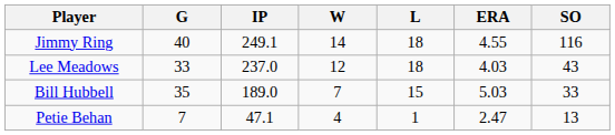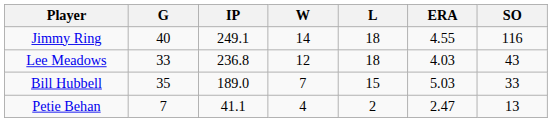 <table class="wikitable sortable">
 <tr>
 <th bgcolor="#DDDDFF" width="16%">Player</th>
 <th bgcolor="#DDDDFF" width="9%">G</th>
 <th bgcolor="#DDDDFF" width="9%">IP</th>
 <th bgcolor="#DDDDFF" width="9%">W</th>
 <th bgcolor="#DDDDFF" width="9%">L</th>
 <th bgcolor="#DDDDFF" width="9%">ERA</th>
 <th bgcolor="#DDDDFF" width="9%">SO</th>
 </tr>
 <tr align="center">
 <td><a href='#'>Jimmy Ring</a></td>
 <td>40</td>
 <td>249.1</td>
 <td>14</td>
 <td>18</td>
 <td>4.55</td>
 <td>116</td>
 </tr>
 <tr align="center">
 <td><a href='#'>Lee Meadows</a></td>
 <td>33</td>
-<td>237.0</td>
+<td>236.8</td>
 <td>12</td>
 <td>18</td>
 <td>4.03</td>
 <td>43</td>
 </tr>
 <tr align="center">
 <td><a href='#'>Bill Hubbell</a></td>
 <td>35</td>
 <td>189.0</td>
 <td>7</td>
 <td>15</td>
 <td>5.03</td>
 <td>33</td>
 </tr>
 <tr align="center">
 <td><a href='#'>Petie Behan</a></td>
 <td>7</td>
-<td>47.1</td>
+<td>41.1</td>
 <td>4</td>
-<td>1</td>
+<td>2</td>
 <td>2.47</td>
 <td>13</td>
 </tr>
 </table>
